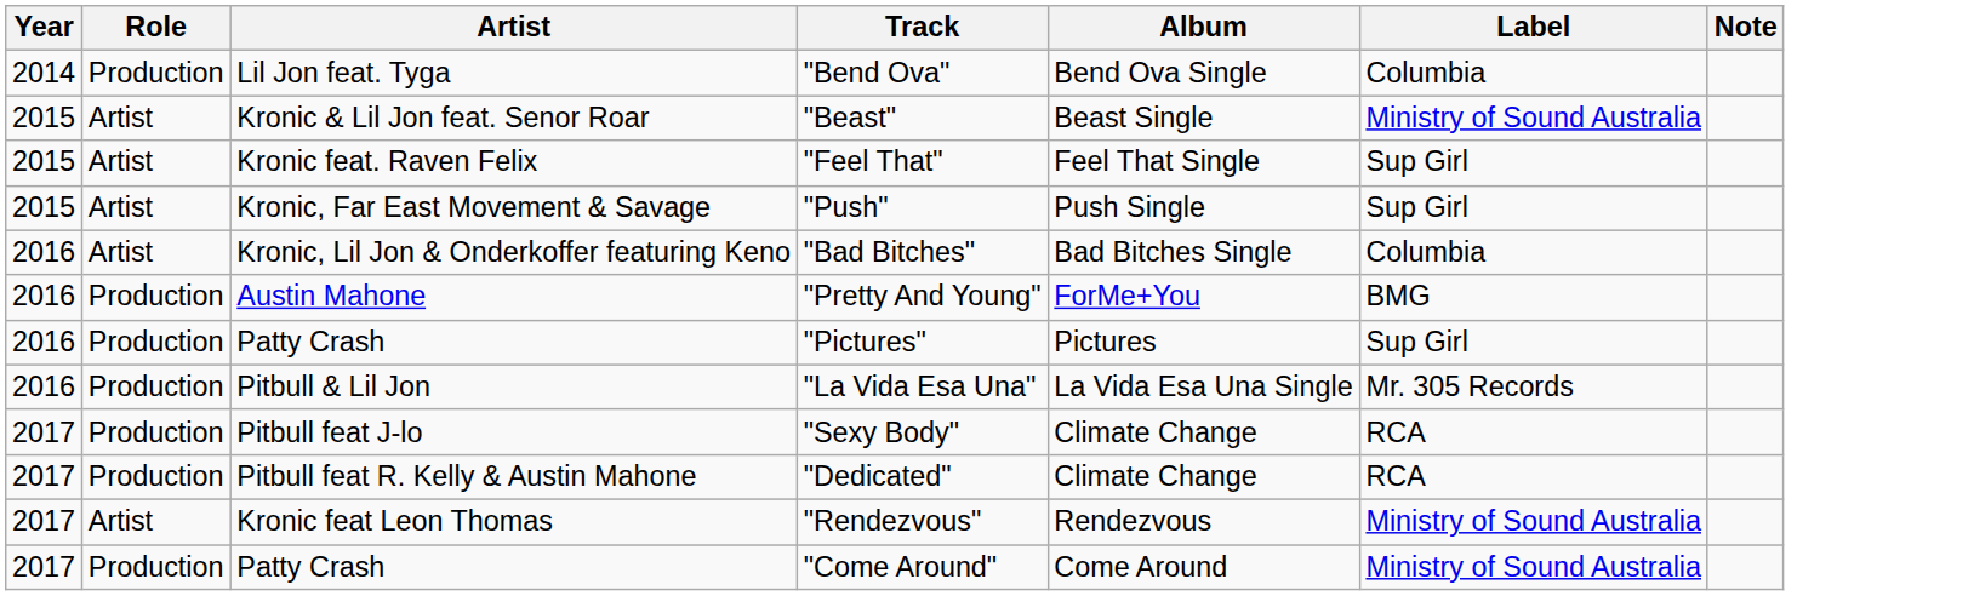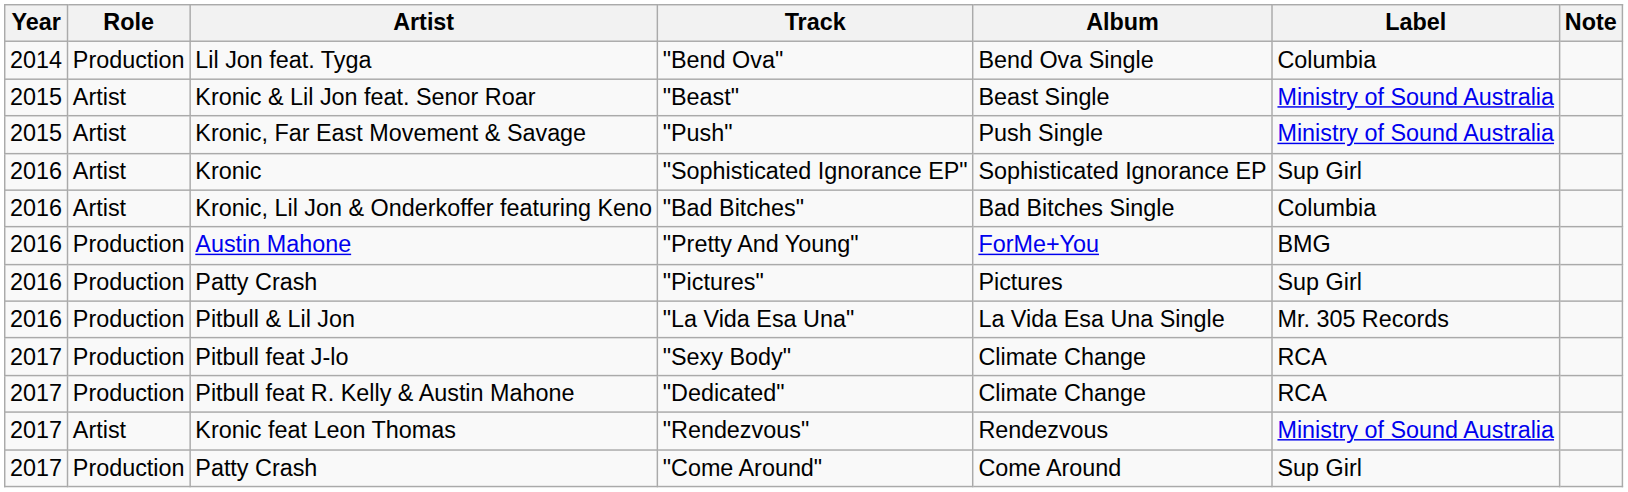 <table class="wikitable">
 <tr>
 <th>Year</th>
 <th>Role</th>
 <th>Artist</th>
 <th>Track</th>
 <th>Album</th>
 <th>Label</th>
 <th>Note</th>
 </tr>
 <tr>
 <td>2014</td>
 <td>Production</td>
 <td>Lil Jon feat. Tyga</td>
 <td>"Bend Ova"</td>
 <td>Bend Ova Single</td>
 <td>Columbia</td>
 <td></td>
 </tr>
 <tr>
 <td>2015</td>
 <td>Artist</td>
 <td>Kronic & Lil Jon feat. Senor Roar</td>
 <td>"Beast"</td>
 <td>Beast Single</td>
 <td><a href='#'>Ministry of Sound Australia</a></td>
 <td></td>
 </tr>
 <tr>
 <td>2015</td>
 <td>Artist</td>
-<td>Kronic feat. Raven Felix</td>
-<td>"Feel That"</td>
-<td>Feel That Single</td>
-<td>Sup Girl</td>
+<td>Kronic, Far East Movement & Savage</td>
+<td>"Push"</td>
+<td>Push Single</td>
+<td><a href='#'>Ministry of Sound Australia</a></td>
 <td></td>
 </tr>
 <tr>
-<td>2015</td>
+<td>2016</td>
 <td>Artist</td>
-<td>Kronic, Far East Movement & Savage</td>
-<td>"Push"</td>
-<td>Push Single</td>
+<td>Kronic</td>
+<td>"Sophisticated Ignorance EP"</td>
+<td>Sophisticated Ignorance EP</td>
 <td>Sup Girl</td>
 <td></td>
 </tr>
 <tr>
 <td>2016</td>
 <td>Artist</td>
 <td>Kronic, Lil Jon & Onderkoffer featuring Keno</td>
 <td>"Bad Bitches"</td>
 <td>Bad Bitches Single</td>
 <td>Columbia</td>
 <td></td>
 </tr>
 <tr>
 <td>2016</td>
 <td>Production</td>
 <td><a href='#'>Austin Mahone</a></td>
 <td>"Pretty And Young"</td>
 <td><a href='#'>ForMe+You</a></td>
 <td>BMG</td>
 <td></td>
 </tr>
 <tr>
 <td>2016</td>
 <td>Production</td>
 <td>Patty Crash</td>
 <td>"Pictures"</td>
 <td>Pictures</td>
 <td>Sup Girl</td>
 <td></td>
 </tr>
 <tr>
 <td>2016</td>
 <td>Production</td>
 <td>Pitbull & Lil Jon</td>
 <td>"La Vida Esa Una"</td>
 <td>La Vida Esa Una Single</td>
 <td>Mr. 305 Records</td>
 <td></td>
 </tr>
 <tr>
 <td>2017</td>
 <td>Production</td>
 <td>Pitbull feat J-lo</td>
 <td>"Sexy Body"</td>
 <td>Climate Change</td>
 <td>RCA</td>
 <td></td>
 </tr>
 <tr>
 <td>2017</td>
 <td>Production</td>
 <td>Pitbull feat R. Kelly & Austin Mahone</td>
 <td>"Dedicated"</td>
 <td>Climate Change</td>
 <td>RCA</td>
 <td></td>
 </tr>
 <tr>
 <td>2017</td>
 <td>Artist</td>
 <td>Kronic feat Leon Thomas</td>
 <td>"Rendezvous"</td>
 <td>Rendezvous</td>
 <td><a href='#'>Ministry of Sound Australia</a></td>
 <td></td>
 </tr>
 <tr>
 <td>2017</td>
 <td>Production</td>
 <td>Patty Crash</td>
 <td>"Come Around"</td>
 <td>Come Around </td>
-<td><a href='#'>Ministry of Sound Australia</a></td>
+<td>Sup Girl</td>
 <td></td>
 </tr>
 </table>
